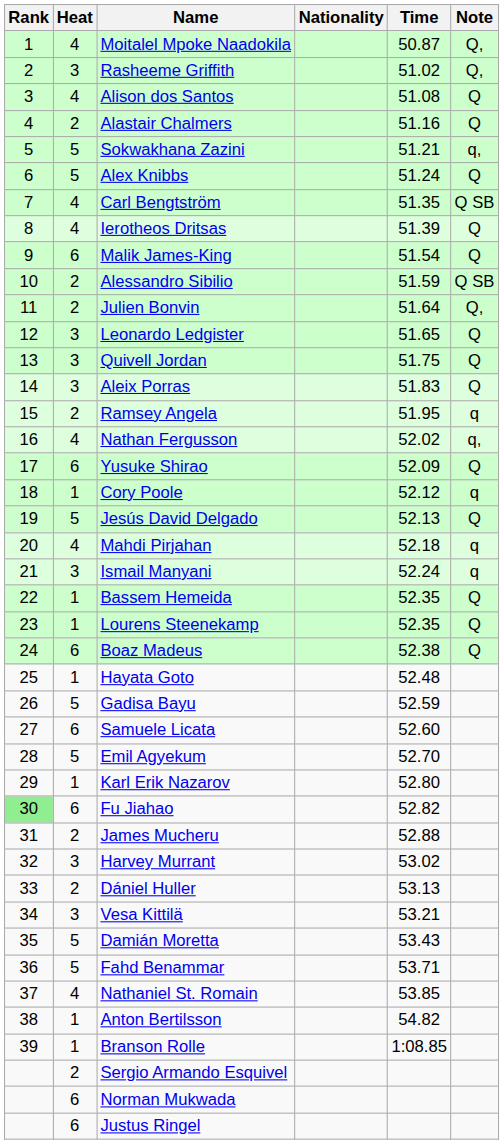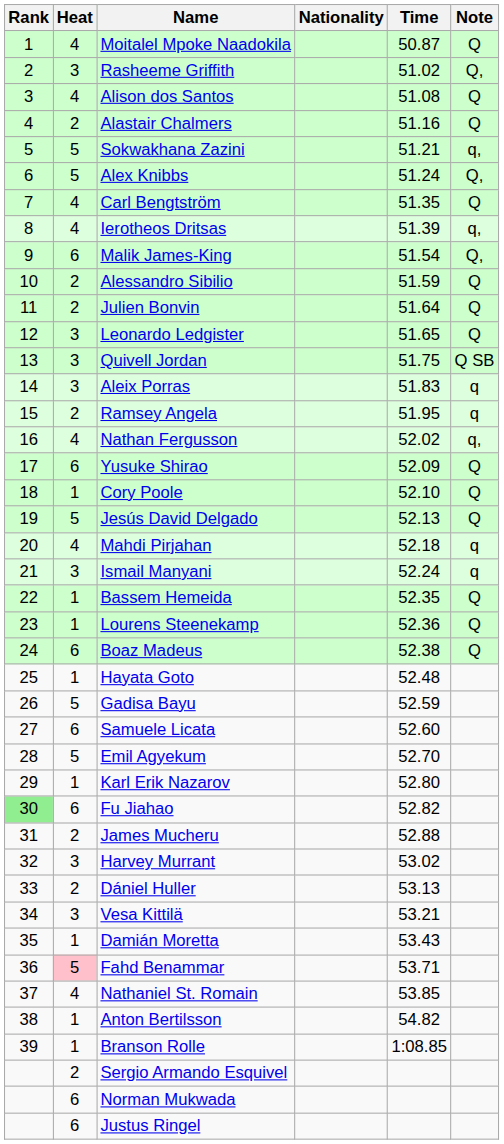 <table class="wikitable sortable" style="text-align:center">
 <tr bgcolor=ccffcc>
 <th>Rank</th>
 <th>Heat</th>
 <th>Name</th>
 <th>Nationality</th>
 <th>Time</th>
 <th>Note</th>
 </tr>
 <tr bgcolor=ccffcc>
 <td>1</td>
 <td>4</td>
 <td align=left><a href='#'>Moitalel Mpoke Naadokila</a></td>
 <td align=left></td>
 <td>50.87</td>
-<td>Q, </td>
+<td>Q</td>
 </tr>
 <tr bgcolor=ccffcc>
 <td>2</td>
 <td>3</td>
 <td align=left><a href='#'>Rasheeme Griffith</a></td>
 <td align=left></td>
 <td>51.02</td>
 <td>Q, </td>
 </tr>
 <tr bgcolor=ccffcc>
 <td>3</td>
 <td>4</td>
 <td align=left><a href='#'>Alison dos Santos</a></td>
 <td align=left></td>
 <td>51.08</td>
 <td>Q</td>
 </tr>
 <tr bgcolor=ccffcc>
 <td>4</td>
 <td>2</td>
 <td align=left><a href='#'>Alastair Chalmers</a></td>
 <td align=left></td>
 <td>51.16</td>
 <td>Q</td>
 </tr>
 <tr bgcolor=ccffcc>
 <td>5</td>
 <td>5</td>
 <td align=left><a href='#'>Sokwakhana Zazini</a></td>
 <td align=left></td>
 <td>51.21</td>
 <td>q, </td>
 </tr>
 <tr bgcolor=ccffcc>
 <td>6</td>
 <td>5</td>
 <td align=left><a href='#'>Alex Knibbs</a></td>
 <td align=left></td>
 <td>51.24</td>
-<td>Q</td>
+<td>Q, </td>
 </tr>
 <tr bgcolor=ccffcc>
 <td>7</td>
 <td>4</td>
 <td align=left><a href='#'>Carl Bengtström</a></td>
 <td align=left></td>
 <td>51.35</td>
-<td>Q SB</td>
+<td>Q</td>
 </tr>
 <tr bgcolor=ddffdd>
 <td>8</td>
 <td>4</td>
 <td align=left><a href='#'>Ierotheos Dritsas</a></td>
 <td align=left></td>
 <td>51.39</td>
-<td>Q</td>
+<td>q, </td>
 </tr>
 <tr bgcolor=ccffcc>
 <td>9</td>
 <td>6</td>
 <td align=left><a href='#'>Malik James-King</a></td>
 <td align=left></td>
 <td>51.54</td>
-<td>Q</td>
+<td>Q, </td>
 </tr>
 <tr bgcolor=ccffcc>
 <td>10</td>
 <td>2</td>
 <td align=left><a href='#'>Alessandro Sibilio</a></td>
 <td align=left></td>
 <td>51.59</td>
-<td>Q SB</td>
+<td>Q</td>
 </tr>
 <tr bgcolor=ccffcc>
 <td>11</td>
 <td>2</td>
 <td align=left><a href='#'>Julien Bonvin</a></td>
 <td align=left></td>
 <td>51.64</td>
-<td>Q, </td>
+<td>Q</td>
 </tr>
 <tr bgcolor=ccffcc>
 <td>12</td>
 <td>3</td>
 <td align=left><a href='#'>Leonardo Ledgister</a></td>
 <td align=left></td>
 <td>51.65</td>
 <td>Q</td>
 </tr>
 <tr bgcolor=ccffcc>
 <td>13</td>
 <td>3</td>
 <td align=left><a href='#'>Quivell Jordan</a></td>
 <td align=left></td>
 <td>51.75</td>
-<td>Q</td>
+<td>Q SB</td>
 </tr>
 <tr bgcolor=ddffdd>
 <td>14</td>
 <td>3</td>
 <td align=left><a href='#'>Aleix Porras</a></td>
 <td align=left></td>
 <td>51.83</td>
-<td>Q</td>
+<td>q</td>
 </tr>
 <tr bgcolor=ddffdd>
 <td>15</td>
 <td>2</td>
 <td align=left><a href='#'>Ramsey Angela</a></td>
 <td align=left></td>
 <td>51.95</td>
 <td>q</td>
 </tr>
 <tr bgcolor=ddffdd>
 <td>16</td>
 <td>4</td>
 <td align=left><a href='#'>Nathan Fergusson</a></td>
 <td align=left></td>
 <td>52.02</td>
 <td>q, </td>
 </tr>
 <tr bgcolor=ccffcc>
 <td>17</td>
 <td>6</td>
 <td align=left><a href='#'>Yusuke Shirao</a></td>
 <td align=left></td>
 <td>52.09</td>
 <td>Q</td>
 </tr>
 <tr bgcolor=ccffcc>
 <td>18</td>
 <td>1</td>
 <td align=left><a href='#'>Cory Poole</a></td>
 <td align=left></td>
-<td>52.12</td>
-<td>q</td>
+<td>52.10</td>
+<td>Q</td>
 </tr>
 <tr bgcolor=ccffcc>
 <td>19</td>
 <td>5</td>
 <td align=left><a href='#'>Jesús David Delgado</a></td>
 <td align=left></td>
 <td>52.13</td>
 <td>Q</td>
 </tr>
 <tr bgcolor=ddffdd>
 <td>20</td>
 <td>4</td>
 <td align=left><a href='#'>Mahdi Pirjahan</a></td>
 <td align=left></td>
 <td>52.18</td>
 <td>q</td>
 </tr>
 <tr bgcolor=ddffdd>
 <td>21</td>
 <td>3</td>
 <td align=left><a href='#'>Ismail Manyani</a></td>
 <td align=left></td>
 <td>52.24</td>
 <td>q</td>
 </tr>
 <tr bgcolor=ccffcc>
 <td>22</td>
 <td>1</td>
 <td align=left><a href='#'>Bassem Hemeida</a></td>
 <td align=left></td>
 <td>52.35</td>
 <td>Q</td>
 </tr>
 <tr bgcolor=ccffcc>
 <td>23</td>
 <td>1</td>
 <td align=left><a href='#'>Lourens Steenekamp</a></td>
 <td align=left></td>
-<td>52.35</td>
+<td>52.36</td>
 <td>Q</td>
 </tr>
 <tr bgcolor=ccffcc>
 <td>24</td>
 <td>6</td>
 <td align=left><a href='#'>Boaz Madeus</a></td>
 <td align=left></td>
 <td>52.38</td>
 <td>Q</td>
 </tr>
 <tr>
 <td>25</td>
 <td>1</td>
 <td align=left><a href='#'>Hayata Goto</a></td>
 <td align=left></td>
 <td>52.48</td>
 <td></td>
 </tr>
 <tr>
 <td>26</td>
 <td>5</td>
 <td align=left><a href='#'>Gadisa Bayu</a></td>
 <td align=left></td>
 <td>52.59</td>
 <td></td>
 </tr>
 <tr>
 <td>27</td>
 <td>6</td>
 <td align=left><a href='#'>Samuele Licata</a></td>
 <td align=left></td>
 <td>52.60</td>
 <td></td>
 </tr>
 <tr>
 <td>28</td>
 <td>5</td>
 <td align=left><a href='#'>Emil Agyekum</a></td>
 <td align=left></td>
 <td>52.70</td>
 <td></td>
 </tr>
 <tr>
 <td>29</td>
 <td>1</td>
 <td align=left><a href='#'>Karl Erik Nazarov</a></td>
 <td align=left></td>
 <td>52.80</td>
 <td></td>
 </tr>
 <tr>
 <td style="background: lightgreen;">30</td>
 <td>6</td>
 <td align=left><a href='#'>Fu Jiahao</a></td>
 <td align=left></td>
 <td>52.82</td>
 <td></td>
 </tr>
 <tr>
 <td>31</td>
 <td>2</td>
 <td align=left><a href='#'>James Mucheru</a></td>
 <td align=left></td>
 <td>52.88</td>
 <td></td>
 </tr>
 <tr>
 <td>32</td>
 <td>3</td>
 <td align=left><a href='#'>Harvey Murrant</a></td>
 <td align=left></td>
 <td>53.02</td>
 <td></td>
 </tr>
 <tr>
 <td>33</td>
 <td>2</td>
 <td align=left><a href='#'>Dániel Huller</a></td>
 <td align=left></td>
 <td>53.13</td>
 <td></td>
 </tr>
 <tr>
 <td>34</td>
 <td>3</td>
 <td align=left><a href='#'>Vesa Kittilä</a></td>
 <td align=left></td>
 <td>53.21</td>
 <td></td>
 </tr>
 <tr>
 <td>35</td>
-<td>5</td>
+<td>1</td>
 <td align=left><a href='#'>Damián Moretta</a></td>
 <td align=left></td>
 <td>53.43</td>
 <td></td>
 </tr>
 <tr>
 <td>36</td>
-<td>5</td>
+<td style="background: pink;">5</td>
 <td align=left><a href='#'>Fahd Benammar</a></td>
 <td align=left></td>
 <td>53.71</td>
 <td></td>
 </tr>
 <tr>
 <td>37</td>
 <td>4</td>
 <td align=left><a href='#'>Nathaniel St. Romain</a></td>
 <td align=left></td>
 <td>53.85</td>
 <td></td>
 </tr>
 <tr>
 <td>38</td>
 <td>1</td>
 <td align=left><a href='#'>Anton Bertilsson</a></td>
 <td align=left></td>
 <td>54.82</td>
 <td></td>
 </tr>
 <tr>
 <td>39</td>
 <td>1</td>
 <td align=left><a href='#'>Branson Rolle</a></td>
 <td align=left></td>
 <td>1:08.85</td>
 <td></td>
 </tr>
 <tr>
 <td></td>
 <td>2</td>
 <td align=left><a href='#'>Sergio Armando Esquivel</a></td>
 <td align=left></td>
 <td></td>
 </tr>
 <tr>
 <td></td>
 <td>6</td>
 <td align=left><a href='#'>Norman Mukwada</a></td>
 <td align=left></td>
 <td></td>
 <td></td>
 </tr>
 <tr>
 <td></td>
 <td>6</td>
 <td align=left><a href='#'>Justus Ringel</a></td>
 <td align=left></td>
 <td></td>
 <td></td>
 </tr>
 </table>
